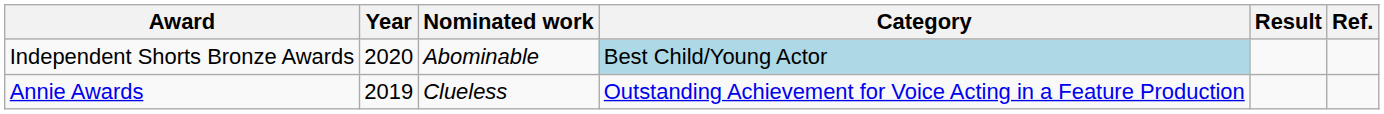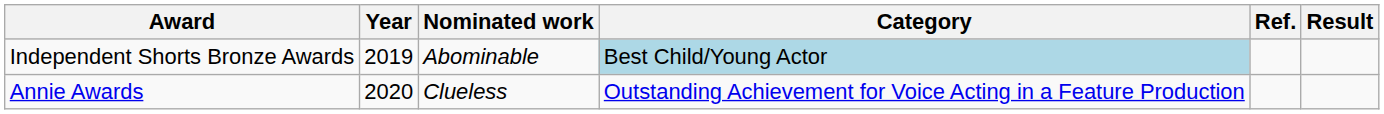 <table class="wikitable">
 <tr>
 <th>Award</th>
 <th>Year</th>
 <th>Nominated work</th>
 <th>Category</th>
+<th>Ref.</th>
 <th>Result</th>
-<th>Ref.</th>
 </tr>
 <tr>
 <td scope="row" rowspan="1">Independent Shorts Bronze Awards</td>
-<td>2020</td>
+<td>2019</td>
 <td><em>Abominable</em></td>
 <td style="background: lightblue;">Best Child/Young Actor</td>
+<td scope="row" rowspan="1"></td>
 <td></td>
-<td scope="row" rowspan="1"></td>
 </tr>
 <tr>
 <td "row" rowspan="1"><a href='#'>Annie Awards</a></td>
-<td>2019</td>
+<td>2020</td>
 <td><em>Clueless</em></td>
 <td><a href='#'>Outstanding Achievement for Voice Acting in a Feature Production</a></td>
 <td></td>
 <td></td>
 </tr>
 </table>
